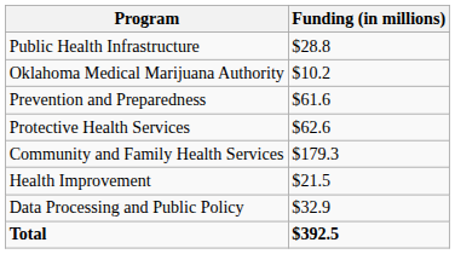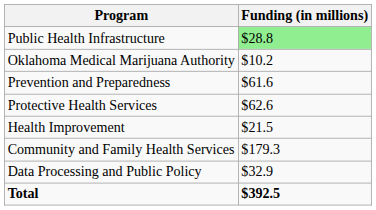 <table border="1" cellspacing="0" cellpadding="5" style="border-collapse:collapse;" class="wikitable">
 <tr>
 <th>Program</th>
 <th>Funding (in millions)</th>
 </tr>
 <tr>
 <td>Public Health Infrastructure</td>
-<td>$28.8</td>
+<td style="background: lightgreen;">$28.8</td>
 </tr>
 <tr>
 <td>Oklahoma Medical Marijuana Authority</td>
 <td>$10.2</td>
 </tr>
 <tr>
 <td>Prevention and Preparedness</td>
 <td>$61.6</td>
 </tr>
 <tr>
 <td>Protective Health Services</td>
 <td>$62.6</td>
 </tr>
 <tr>
+<td>Health Improvement</td>
+<td>$21.5</td>
+</tr>
+<tr>
 <td>Community and Family Health Services</td>
 <td>$179.3</td>
-</tr>
-<tr>
-<td>Health Improvement</td>
-<td>$21.5</td>
 </tr>
 <tr>
 <td>Data Processing and Public Policy</td>
 <td>$32.9</td>
 </tr>
 <tr>
 <td><strong>Total</strong></td>
 <td><strong>$392.5</strong></td>
 </tr>
 </table>
